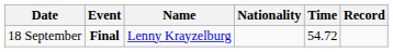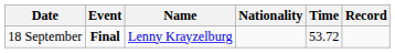 <table class="wikitable" style="text-align:center">
 <tr>
 <th>Date</th>
 <th>Event</th>
 <th>Name</th>
 <th>Nationality</th>
 <th>Time</th>
 <th>Record</th>
 </tr>
 <tr>
 <td>18 September</td>
 <td><strong>Final</strong></td>
 <td><a href='#'>Lenny Krayzelburg</a></td>
 <td align=left></td>
-<td>54.72</td>
+<td>53.72</td>
 <td></td>
 </tr>
 </table>
